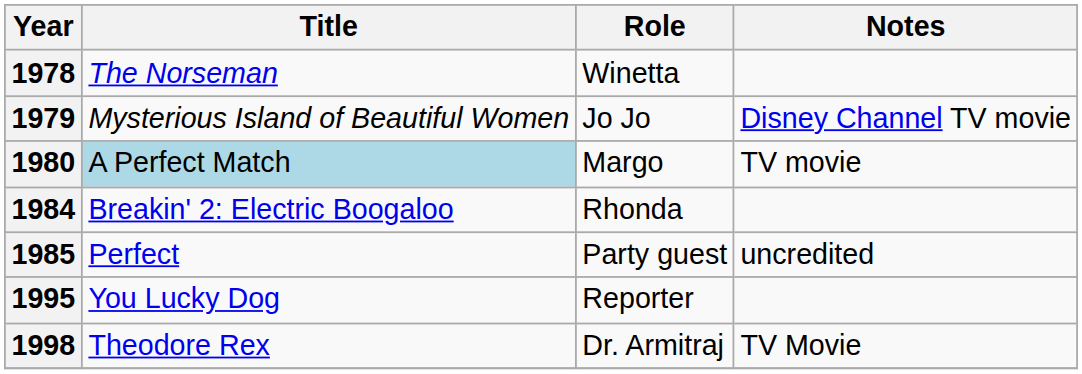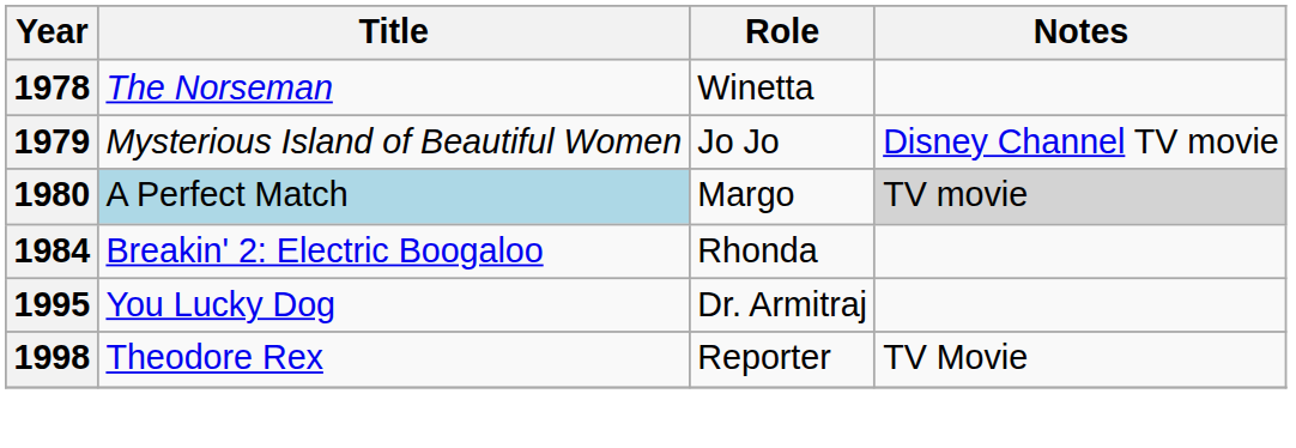 <table class="wikitable sortable plainrowheaders">
 <tr>
 <th scope="col">Year</th>
 <th scope="col">Title</th>
 <th scope="col">Role</th>
 <th scope="col" class="unsortable">Notes</th>
 </tr>
 <tr>
 <th scope=row>1978</th>
 <td><em><a href='#'>The Norseman</a></em></td>
 <td>Winetta</td>
 </tr>
 <tr>
 <th scope=row>1979</th>
 <td><em>Mysterious Island of Beautiful Women</td>
 <td>Jo Jo</td>
 <td><a href='#'>Disney Channel</a> TV movie</td>
 </tr>
 <tr>
 <th scope=row>1980</th>
 <td style="background: lightblue;"></em>A Perfect Match<em></td>
 <td>Margo</td>
-<td>TV movie</td>
+<td style="background: lightgrey;">TV movie</td>
 </tr>
 <tr>
 <th scope=row>1984</th>
 <td></em><a href='#'>Breakin' 2: Electric Boogaloo</a><em></td>
 <td>Rhonda</td>
 </tr>
 <tr>
-<th scope=row>1985</th>
-<td></em><a href='#'>Perfect</a><em></td>
-<td>Party guest</td>
-<td>uncredited</td>
-</tr>
-<tr>
 <th scope=row>1995</th>
 <td></em><a href='#'>You Lucky Dog</a><em></td>
-<td>Reporter</td>
+<td>Dr. Armitraj</td>
 <td></td>
 </tr>
 <tr>
 <th scope=row>1998</th>
 <td></em><a href='#'>Theodore Rex</a><em></td>
-<td>Dr. Armitraj</td>
+<td>Reporter</td>
 <td>TV Movie</td>
 </tr>
 <tr>
 </tr>
 </table>
